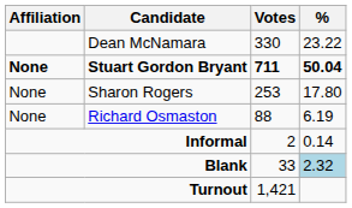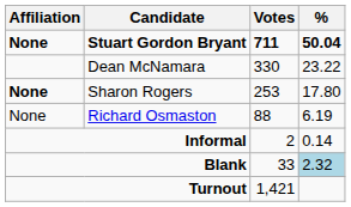 <table class="wikitable col3right col4right" style="font-size:90%">
 <tr>
 <th>Affiliation</th>
 <th>Candidate</th>
 <th>Votes</th>
 <th>%</th>
+</tr>
+<tr>
+<td><strong>None</strong></td>
+<td><strong>Stuart Gordon Bryant</strong></td>
+<td><strong>711</strong></td>
+<td><strong>50.04</strong></td>
 </tr>
 <tr>
 <td></td>
 <td>Dean McNamara</td>
 <td>330</td>
 <td>23.22</td>
 </tr>
 <tr>
 <td><strong>None</strong></td>
-<td><strong>Stuart Gordon Bryant</strong></td>
-<td><strong>711</strong></td>
-<td><strong>50.04</strong></td>
-</tr>
-<tr>
-<td>None</td>
 <td>Sharon Rogers</td>
 <td>253</td>
 <td>17.80</td>
 </tr>
 <tr>
 <td>None</td>
 <td><a href='#'>Richard Osmaston</a></td>
 <td>88</td>
 <td>6.19</td>
 </tr>
 <tr>
 <td colspan="2" style="text-align:right"><strong>Informal</strong></td>
 <td style="text-align:right">2</td>
 <td>0.14</td>
 </tr>
 <tr>
 <td colspan="2" style="text-align:right"><strong>Blank</strong></td>
 <td style="text-align:right">33</td>
 <td style="background: lightblue;">2.32</td>
 </tr>
 <tr>
 <td colspan="2" style="text-align:right"><strong>Turnout</strong></td>
 <td style="text-align:right">1,421</td>
 <td></td>
 </tr>
 </table>
